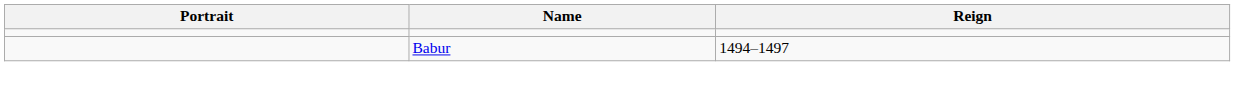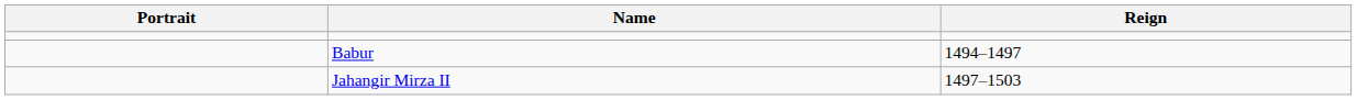 <table style="width:100%;" class="wikitable">
 <tr>
 <th>Portrait</th>
 <th>Name</th>
 <th>Reign</th>
 </tr>
 <tr>
 <td></td>
 <td></td>
 <td></td>
 </tr>
 <tr>
 <td></td>
 <td><a href='#'>Babur</a></td>
 <td>1494–1497</td>
 </tr>
+<tr>
+<td></td>
+<td><a href='#'>Jahangir Mirza II</a></td>
+<td>1497–1503</td>
+</tr>
 </table>
